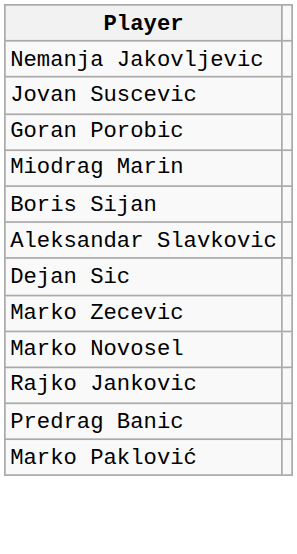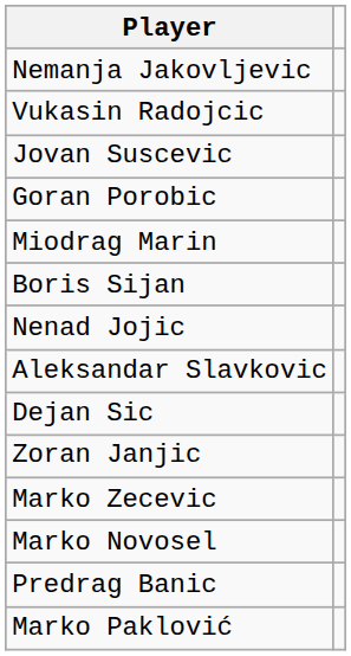 <table class="wikitable sortable">
 <tr>
 <th>Player</th>
 </tr>
 <tr>
 <td>Nemanja Jakovljevic</td>
+<td></td>
+</tr>
+<tr>
+<td>Vukasin Radojcic</td>
 <td></td>
 </tr>
 <tr>
 <td>Jovan Suscevic</td>
 <td></td>
 </tr>
 <tr>
 <td>Goran Porobic</td>
 <td></td>
 </tr>
 <tr>
 <td>Miodrag Marin</td>
 <td></td>
 </tr>
 <tr>
 <td>Boris Sijan</td>
 <td></td>
 </tr>
 <tr>
+<td>Nenad Jojic</td>
+<td></td>
+</tr>
+<tr>
 <td>Aleksandar Slavkovic</td>
 <td></td>
 </tr>
 <tr>
 <td>Dejan Sic</td>
+<td></td>
+</tr>
+<tr>
+<td>Zoran Janjic</td>
 <td></td>
 </tr>
 <tr>
 <td>Marko Zecevic</td>
 <td></td>
 </tr>
 <tr>
 <td>Marko Novosel</td>
 <td></td>
 </tr>
 <tr>
-<td>Rajko Jankovic</td>
-<td></td>
-</tr>
-<tr>
 <td>Predrag Banic</td>
 <td></td>
 </tr>
 <tr>
 <td>Marko Paklović</td>
 <td></td>
 </tr>
 </table>
